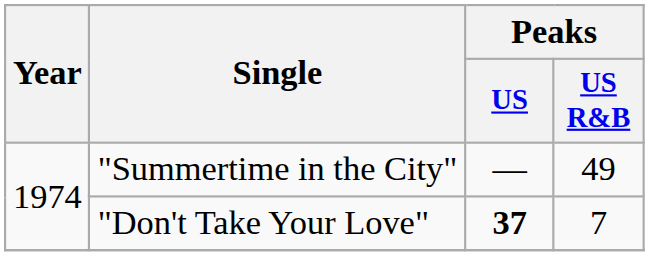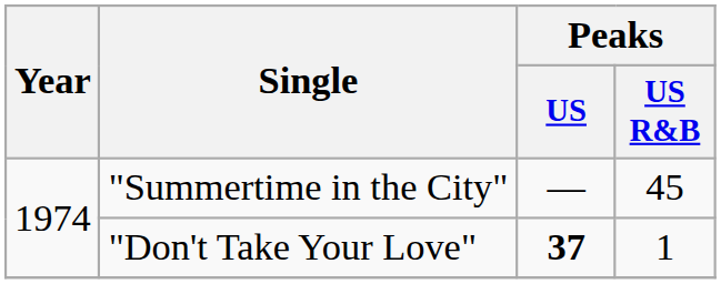 <table class="wikitable" style="text-align:center;">
 <tr>
 <th rowspan="2">Year</th>
 <th rowspan="2">Single</th>
 <th colspan="2">Peaks</th>
 </tr>
 <tr style="font-size:smaller;">
 <th width="35"><a href='#'>US</a><br></th>
 <th width="35"><a href='#'>US<br>R&B</a><br></th>
 </tr>
 <tr>
 <td rowspan="2">1974</td>
 <td align="left">"Summertime in the City"</td>
 <td>—</td>
-<td>49</td>
+<td>45</td>
 </tr>
 <tr>
 <td align="left">"Don't Take Your Love"</td>
 <td><strong>37</strong></td>
-<td>7</td>
+<td>1</td>
 </tr>
 <tr>
 </tr>
 </table>
